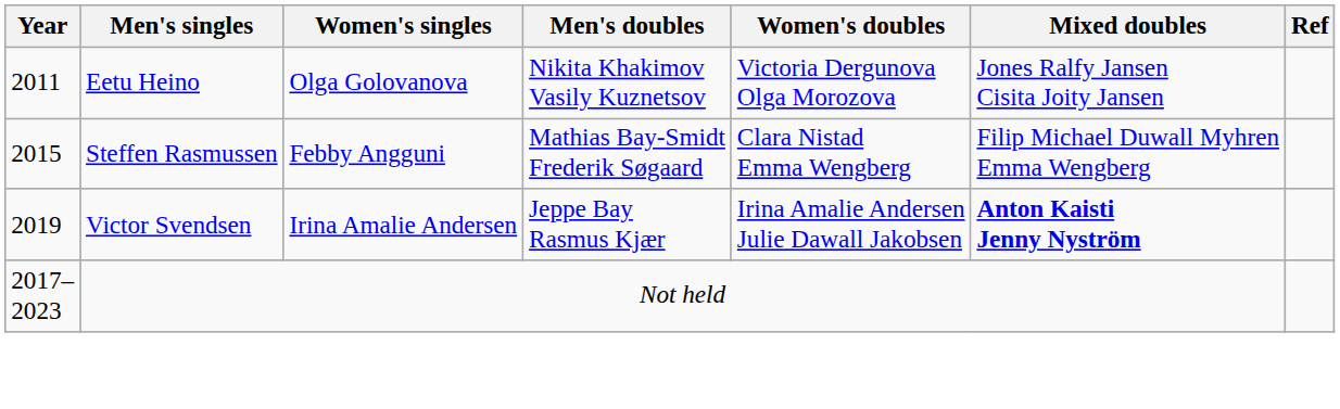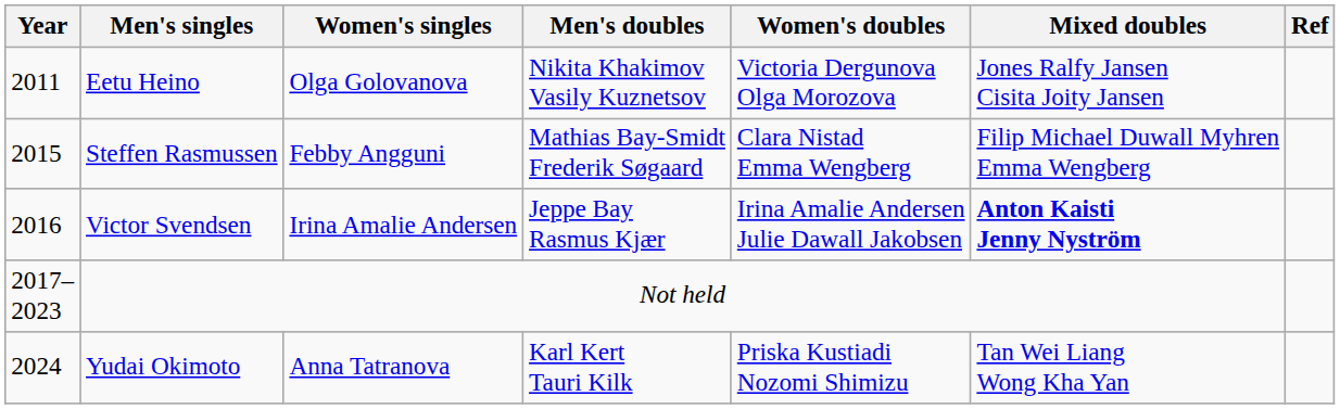 <table class=wikitable style="font-size:90%;">
 <tr>
 <th>Year</th>
 <th>Men's singles</th>
 <th>Women's singles</th>
 <th>Men's doubles</th>
 <th>Women's doubles</th>
 <th>Mixed doubles</th>
 <th>Ref</th>
 </tr>
 <tr>
 <td>2011</td>
 <td> <a href='#'>Eetu Heino</a></td>
 <td> <a href='#'>Olga Golovanova</a></td>
 <td> <a href='#'>Nikita Khakimov</a><br> <a href='#'>Vasily Kuznetsov</a></td>
 <td> <a href='#'>Victoria Dergunova</a><br><a href='#'>Olga Morozova</a></td>
 <td> <a href='#'>Jones Ralfy Jansen</a><br> <a href='#'>Cisita Joity Jansen</a></td>
 <td></td>
 </tr>
 <tr>
 <td>2015</td>
 <td> <a href='#'>Steffen Rasmussen</a></td>
 <td> <a href='#'>Febby Angguni</a></td>
 <td> <a href='#'>Mathias Bay-Smidt</a><br> <a href='#'>Frederik Søgaard</a></td>
 <td> <a href='#'>Clara Nistad</a><br> <a href='#'>Emma Wengberg</a></td>
 <td> <a href='#'>Filip Michael Duwall Myhren</a><br> <a href='#'>Emma Wengberg</a></td>
 <td></td>
 </tr>
 <tr>
-<td>2019</td>
+<td>2016</td>
 <td> <a href='#'>Victor Svendsen</a></td>
 <td> <a href='#'>Irina Amalie Andersen</a></td>
 <td> <a href='#'>Jeppe Bay</a><br> <a href='#'>Rasmus Kjær</a></td>
 <td> <a href='#'>Irina Amalie Andersen</a><br> <a href='#'>Julie Dawall Jakobsen</a></td>
 <td><strong> <a href='#'>Anton Kaisti</a><br> <a href='#'>Jenny Nyström</a></strong></td>
 <td></td>
 </tr>
 <tr>
 <td>2017–<br>2023</td>
 <td colspan="5" align="center"><em>Not held</em></td>
 <td></td>
 </tr>
+<tr>
+<td>2024</td>
+<td> <a href='#'>Yudai Okimoto</a></td>
+<td> <a href='#'>Anna Tatranova</a></td>
+<td> <a href='#'>Karl Kert</a><br> <a href='#'>Tauri Kilk</a></td>
+<td> <a href='#'>Priska Kustiadi</a><br> <a href='#'>Nozomi Shimizu</a></td>
+<td> <a href='#'>Tan Wei Liang</a><br> <a href='#'>Wong Kha Yan</a></td>
+<td></td>
+</tr>
 </table>
